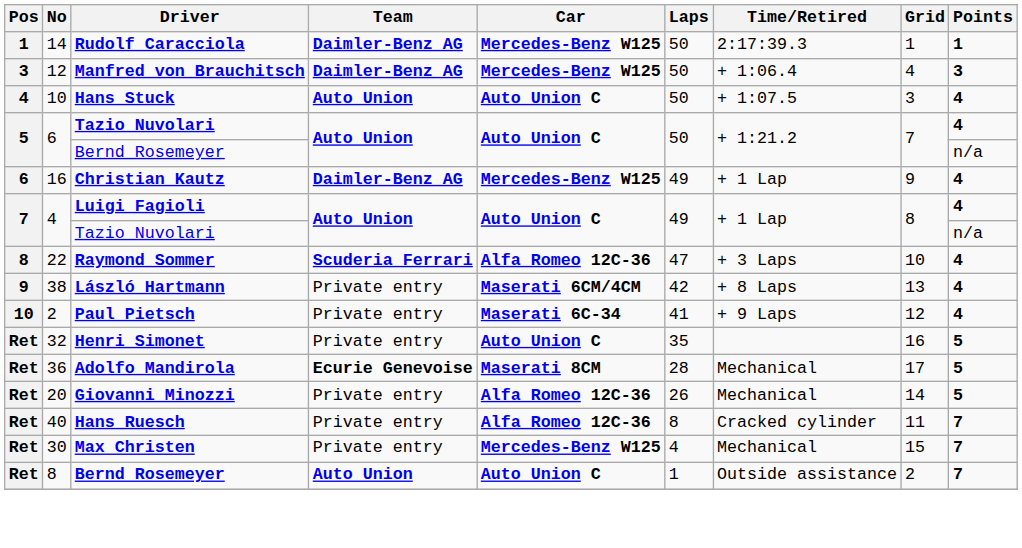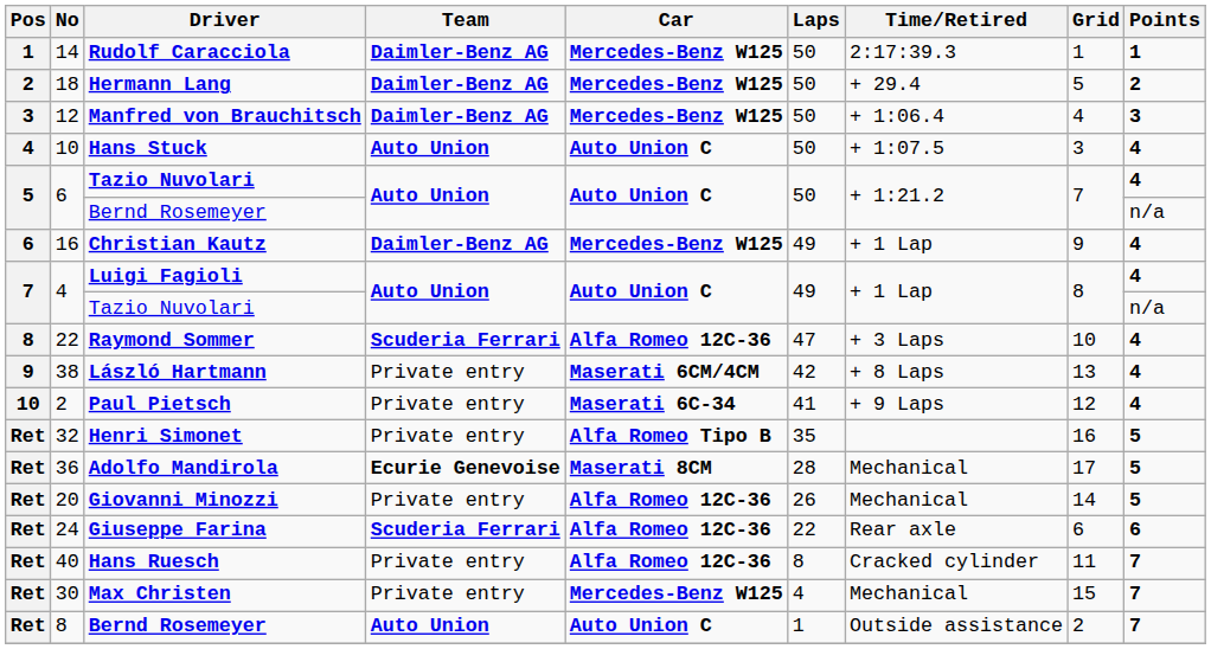 <table class="wikitable" style="font-size: 95%;">
 <tr>
 <th>Pos</th>
 <th>No</th>
 <th>Driver</th>
 <th>Team</th>
 <th>Car</th>
 <th>Laps</th>
 <th>Time/Retired</th>
 <th>Grid</th>
 <th>Points</th>
 </tr>
 <tr>
 <th>1</th>
 <td>14</td>
 <td>  <strong><a href='#'>Rudolf Caracciola</a></strong></td>
 <td><strong><a href='#'>Daimler-Benz AG</a></strong></td>
 <td><strong><a href='#'>Mercedes-Benz</a> W125</strong></td>
 <td>50</td>
 <td>2:17:39.3</td>
 <td>1</td>
 <td><strong>1</strong></td>
+</tr>
+<tr>
+<th>2</th>
+<td>18</td>
+<td> <strong><a href='#'>Hermann Lang</a></strong></td>
+<td><strong><a href='#'>Daimler-Benz AG</a></strong></td>
+<td><strong><a href='#'>Mercedes-Benz</a> W125</strong></td>
+<td>50</td>
+<td>+ 29.4</td>
+<td>5</td>
+<td><strong>2</strong></td>
 </tr>
 <tr>
 <th>3</th>
 <td>12</td>
 <td>  <strong><a href='#'>Manfred von Brauchitsch</a></strong></td>
 <td><strong><a href='#'>Daimler-Benz AG</a></strong></td>
 <td><strong><a href='#'>Mercedes-Benz</a> W125</strong></td>
 <td>50</td>
 <td>+ 1:06.4</td>
 <td>4</td>
 <td><strong>3</strong></td>
 </tr>
 <tr>
 <th>4</th>
 <td>10</td>
 <td> <strong><a href='#'>Hans Stuck</a></strong></td>
 <td><strong><a href='#'>Auto Union</a></strong></td>
 <td><strong><a href='#'>Auto Union</a> C</strong></td>
 <td>50</td>
 <td>+ 1:07.5</td>
 <td>3</td>
 <td><strong>4</strong></td>
 </tr>
 <tr>
 <th rowspan=2>5</th>
 <td rowspan=2>6</td>
 <td> <strong><a href='#'>Tazio Nuvolari</a></strong></td>
 <td rowspan=2><strong><a href='#'>Auto Union</a></strong></td>
 <td rowspan=2><strong><a href='#'>Auto Union</a> C</strong></td>
 <td rowspan=2>50</td>
 <td rowspan=2>+ 1:21.2</td>
 <td rowspan=2>7</td>
 <td><strong>4</strong></td>
 </tr>
 <tr>
 <td> <a href='#'>Bernd Rosemeyer</a></td>
 <td>n/a</td>
 </tr>
 <tr>
 <th>6</th>
 <td>16</td>
 <td> <strong><a href='#'>Christian Kautz</a></strong></td>
 <td><strong><a href='#'>Daimler-Benz AG</a></strong></td>
 <td><strong><a href='#'>Mercedes-Benz</a> W125</strong></td>
 <td>49</td>
 <td>+ 1 Lap</td>
 <td>9</td>
 <td><strong>4</strong></td>
 </tr>
 <tr>
 <th rowspan=2>7</th>
 <td rowspan=2>4</td>
 <td> <strong><a href='#'>Luigi Fagioli</a></strong></td>
 <td rowspan=2><strong><a href='#'>Auto Union</a></strong></td>
 <td rowspan=2><strong><a href='#'>Auto Union</a> C</strong></td>
 <td rowspan=2>49</td>
 <td rowspan=2>+ 1 Lap</td>
 <td rowspan=2>8</td>
 <td><strong>4</strong></td>
 </tr>
 <tr>
 <td> <a href='#'>Tazio Nuvolari</a></td>
 <td>n/a</td>
 </tr>
 <tr>
 <th>8</th>
 <td>22</td>
 <td> <strong><a href='#'>Raymond Sommer</a></strong></td>
 <td><strong><a href='#'>Scuderia Ferrari</a></strong></td>
 <td><strong><a href='#'>Alfa Romeo</a> 12C-36</strong></td>
 <td>47</td>
 <td>+ 3 Laps</td>
 <td>10</td>
 <td><strong>4</strong></td>
 </tr>
 <tr>
 <th>9</th>
 <td>38</td>
 <td> <strong><a href='#'>László Hartmann</a></strong></td>
 <td>Private entry</td>
 <td><strong><a href='#'>Maserati</a> 6CM/4CM</strong></td>
 <td>42</td>
 <td>+ 8 Laps</td>
 <td>13</td>
 <td><strong>4</strong></td>
 </tr>
 <tr>
 <th>10</th>
 <td>2</td>
 <td> <strong><a href='#'>Paul Pietsch</a></strong></td>
 <td>Private entry</td>
 <td><strong><a href='#'>Maserati</a> 6C-34</strong></td>
 <td>41</td>
 <td>+ 9 Laps</td>
 <td>12</td>
 <td><strong>4</strong></td>
 </tr>
 <tr>
 <th>Ret</th>
 <td>32</td>
 <td> <strong><a href='#'>Henri Simonet</a></strong></td>
 <td>Private entry</td>
-<td><strong><a href='#'>Auto Union</a> C</strong></td>
+<td><strong><a href='#'>Alfa Romeo</a> Tipo B</strong></td>
 <td>35</td>
 <td></td>
 <td>16</td>
 <td><strong>5</strong></td>
 </tr>
 <tr>
 <th>Ret</th>
 <td>36</td>
 <td> <strong><a href='#'>Adolfo Mandirola</a></strong></td>
 <td><strong>Ecurie Genevoise</strong></td>
 <td><strong><a href='#'>Maserati</a> 8CM</strong></td>
 <td>28</td>
 <td>Mechanical</td>
 <td>17</td>
 <td><strong>5</strong></td>
 </tr>
 <tr>
 <th>Ret</th>
 <td>20</td>
 <td> <strong><a href='#'>Giovanni Minozzi</a></strong></td>
 <td>Private entry</td>
 <td><strong><a href='#'>Alfa Romeo</a> 12C-36</strong></td>
 <td>26</td>
 <td>Mechanical</td>
 <td>14</td>
 <td><strong>5</strong></td>
+</tr>
+<tr>
+<th>Ret</th>
+<td>24</td>
+<td> <strong><a href='#'>Giuseppe Farina</a></strong></td>
+<td><strong><a href='#'>Scuderia Ferrari</a></strong></td>
+<td><strong><a href='#'>Alfa Romeo</a> 12C-36</strong></td>
+<td>22</td>
+<td>Rear axle</td>
+<td>6</td>
+<td><strong>6</strong></td>
 </tr>
 <tr>
 <th>Ret</th>
 <td>40</td>
 <td> <strong><a href='#'>Hans Ruesch</a></strong></td>
 <td>Private entry</td>
 <td><strong><a href='#'>Alfa Romeo</a> 12C-36</strong></td>
 <td>8</td>
 <td>Cracked cylinder</td>
 <td>11</td>
 <td><strong>7</strong></td>
 </tr>
 <tr>
 <th>Ret</th>
 <td>30</td>
 <td> <strong><a href='#'>Max Christen</a></strong></td>
 <td>Private entry</td>
 <td><strong><a href='#'>Mercedes-Benz</a> W125</strong></td>
 <td>4</td>
 <td>Mechanical</td>
 <td>15</td>
 <td><strong>7</strong></td>
 </tr>
 <tr>
 <th>Ret</th>
 <td>8</td>
 <td> <strong><a href='#'>Bernd Rosemeyer</a></strong></td>
 <td><strong><a href='#'>Auto Union</a></strong></td>
 <td><strong><a href='#'>Auto Union</a> C</strong></td>
 <td>1</td>
 <td>Outside assistance</td>
 <td>2</td>
 <td><strong>7</strong></td>
 </tr>
 <tr>
 </tr>
 </table>
